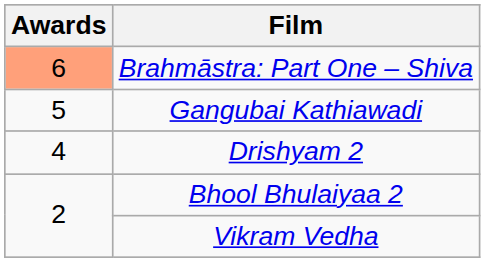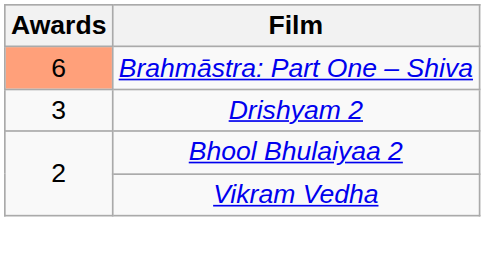 <table class="wikitable plainrowheaders" style="text-align:center;">
 <tr>
 <th scope="col" style="width:55px;">Awards</th>
 <th scope="col" style="text-align:center;">Film</th>
 </tr>
 <tr>
 <td scope="row" style="background: lightsalmon; text-align:center">6</td>
 <td><em><a href='#'>Brahmāstra: Part One – Shiva</a></em></td>
 </tr>
 <tr>
-<td scope="row" style="text-align:center">5</td>
-<td><em><a href='#'>Gangubai Kathiawadi</a></em></td>
-</tr>
-<tr>
-<td>4</td>
+<td>3</td>
 <td><em><a href='#'>Drishyam 2</a></em></td>
 </tr>
 <tr>
 <td rowspan="2">2</td>
 <td><em><a href='#'>Bhool Bhulaiyaa 2</a></em></td>
 </tr>
 <tr>
 <td><a href='#'><em>Vikram Vedha</em></a></td>
 </tr>
 </table>
